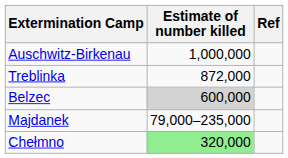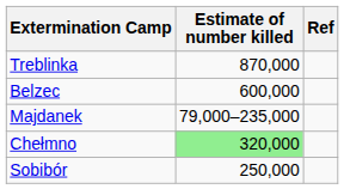 <table class="wikitable" style="float:right; margin-right:2em; font-size:100%">
 <tr>
 <th>Extermination Camp</th>
 <th>Estimate of<br> number killed</th>
 <th>Ref</th>
 </tr>
 <tr>
-<td><a href='#'>Auschwitz-Birkenau</a></td>
-<td align="right">1,000,000</td>
-<td></td>
-</tr>
-<tr>
 <td><a href='#'>Treblinka</a></td>
-<td align="right">872,000</td>
+<td align="right">870,000</td>
 <td></td>
 </tr>
 <tr>
 <td><a href='#'>Belzec</a></td>
-<td align="right" style="background: lightgrey;">600,000</td>
+<td align="right">600,000</td>
 <td></td>
 </tr>
 <tr>
 <td><a href='#'>Majdanek</a></td>
 <td align="right">79,000–235,000</td>
 <td></td>
 </tr>
 <tr>
 <td><a href='#'>Chełmno</a></td>
 <td align="right" style="background: lightgreen;">320,000</td>
 <td></td>
 </tr>
+<tr>
+<td><a href='#'>Sobibór</a></td>
+<td align="right">250,000</td>
+<td></td>
+</tr>
 </table>
